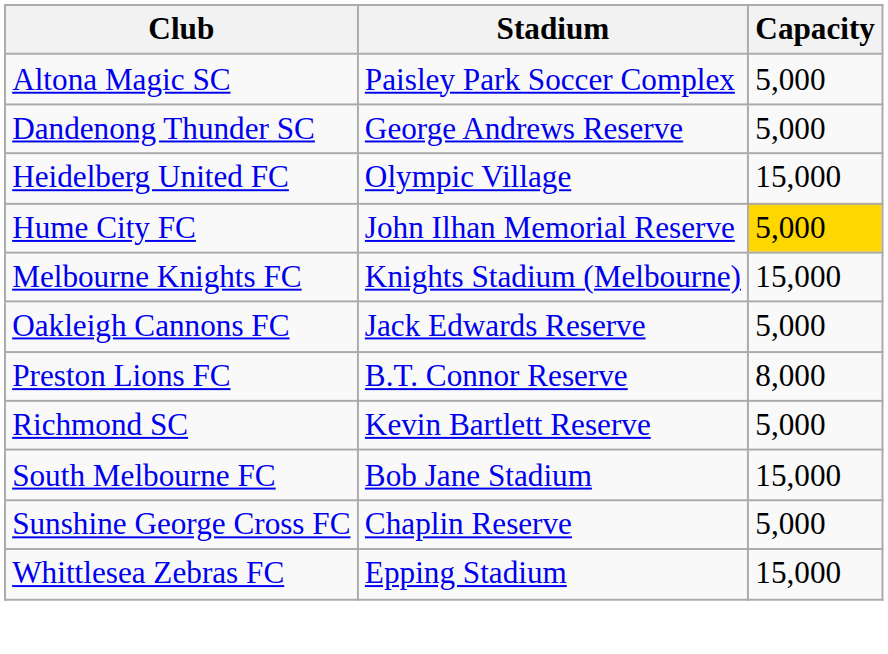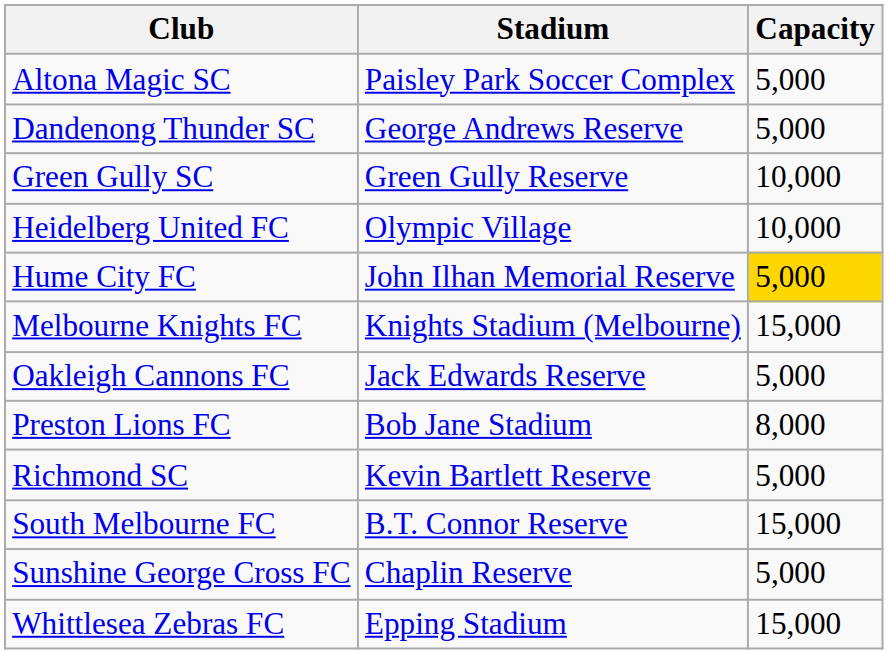 <table class="wikitable sortable">
 <tr>
 <th>Club</th>
 <th>Stadium</th>
 <th>Capacity</th>
 </tr>
 <tr>
 <td><a href='#'>Altona Magic SC</a></td>
 <td><a href='#'>Paisley Park Soccer Complex</a></td>
 <td>5,000</td>
 </tr>
 <tr>
 <td><a href='#'>Dandenong Thunder SC</a></td>
 <td><a href='#'>George Andrews Reserve</a></td>
 <td>5,000</td>
 </tr>
 <tr>
+<td><a href='#'>Green Gully SC</a></td>
+<td><a href='#'>Green Gully Reserve</a></td>
+<td>10,000</td>
+</tr>
+<tr>
 <td><a href='#'>Heidelberg United FC</a></td>
 <td><a href='#'>Olympic Village</a></td>
-<td>15,000</td>
+<td>10,000</td>
 </tr>
 <tr>
 <td><a href='#'>Hume City FC</a></td>
 <td><a href='#'>John Ilhan Memorial Reserve</a></td>
 <td style="background: gold;">5,000</td>
 </tr>
 <tr>
 <td><a href='#'>Melbourne Knights FC</a></td>
 <td><a href='#'>Knights Stadium (Melbourne)</a></td>
 <td>15,000</td>
 </tr>
 <tr>
 <td><a href='#'>Oakleigh Cannons FC</a></td>
 <td><a href='#'>Jack Edwards Reserve</a></td>
 <td>5,000</td>
 </tr>
 <tr>
 <td><a href='#'>Preston Lions FC</a></td>
-<td><a href='#'>B.T. Connor Reserve</a></td>
+<td><a href='#'>Bob Jane Stadium</a></td>
 <td>8,000</td>
 </tr>
 <tr>
 <td><a href='#'>Richmond SC</a></td>
 <td><a href='#'>Kevin Bartlett Reserve</a></td>
 <td>5,000</td>
 </tr>
 <tr>
 <td><a href='#'>South Melbourne FC</a></td>
-<td><a href='#'>Bob Jane Stadium</a></td>
+<td><a href='#'>B.T. Connor Reserve</a></td>
 <td>15,000</td>
 </tr>
 <tr>
 <td><a href='#'>Sunshine George Cross FC</a></td>
 <td><a href='#'>Chaplin Reserve</a></td>
 <td>5,000</td>
 </tr>
 <tr>
 <td><a href='#'>Whittlesea Zebras FC</a></td>
 <td><a href='#'>Epping Stadium</a></td>
 <td>15,000</td>
 </tr>
 </table>
